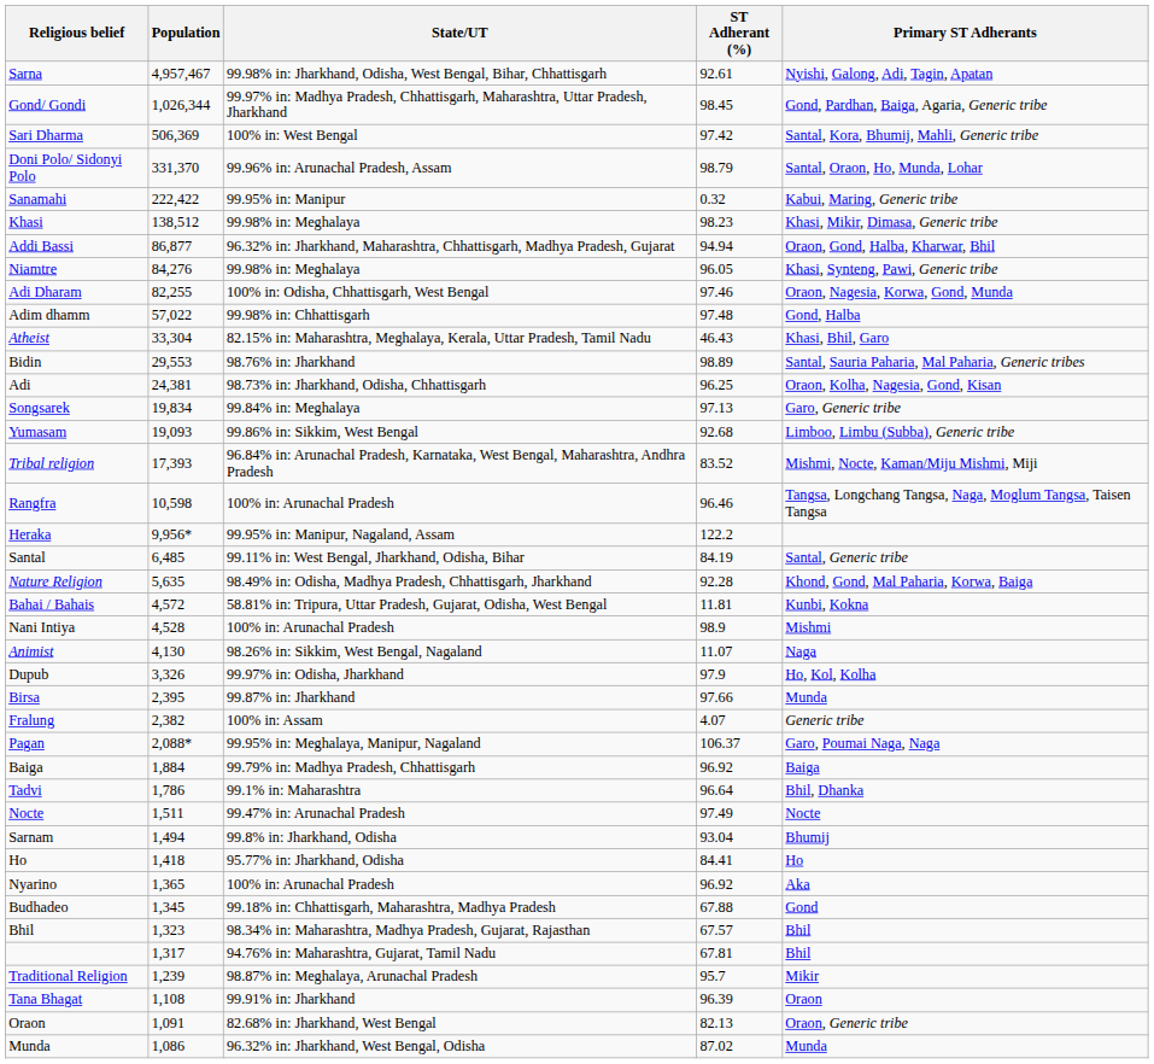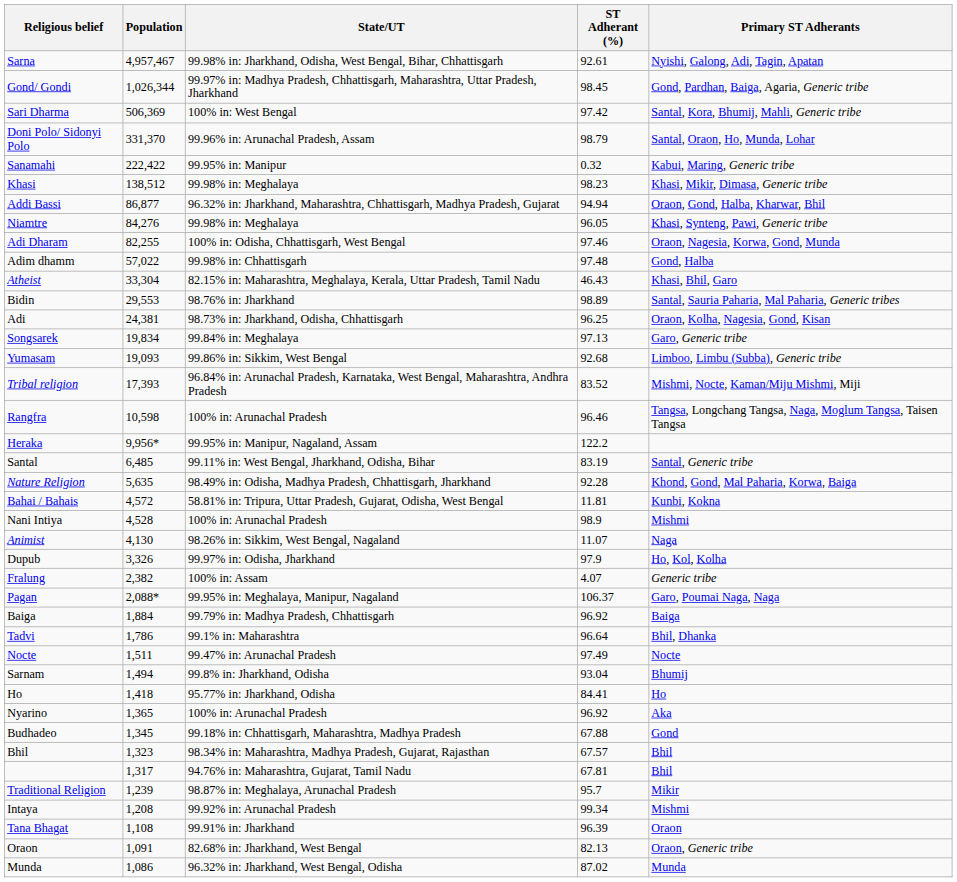 <table class="wikitable static-row-numbers static-row-header-text defaultleft col2right col4center hover-highlight">
 <tr>
 <th>Religious belief</th>
 <th>Population</th>
 <th>State/UT <br></th>
 <th>ST Adherant <br>(%)</th>
 <th>Primary ST Adherants <br></th>
 </tr>
 <tr>
 <td><a href='#'>Sarna</a></td>
 <td>4,957,467</td>
 <td>99.98% in: Jharkhand, Odisha, West Bengal, Bihar, Chhattisgarh</td>
 <td>92.61</td>
 <td><a href='#'>Nyishi</a>, <a href='#'>Galong</a>, <a href='#'>Adi</a>, <a href='#'>Tagin</a>, <a href='#'>Apatan</a></td>
 </tr>
 <tr>
 <td><a href='#'>Gond/ Gondi</a></td>
 <td>1,026,344</td>
 <td>99.97% in: Madhya Pradesh, Chhattisgarh, Maharashtra, Uttar Pradesh, Jharkhand</td>
 <td>98.45</td>
 <td><a href='#'>Gond</a>, <a href='#'>Pardhan</a>, <a href='#'>Baiga</a>, Agaria, <em>Generic tribe</em></td>
 </tr>
 <tr>
 <td><a href='#'>Sari Dharma</a></td>
 <td>506,369</td>
 <td>100% in: West Bengal</td>
 <td>97.42</td>
 <td><a href='#'>Santal</a>, <a href='#'>Kora</a>, <a href='#'>Bhumij</a>, <a href='#'>Mahli</a>, <em>Generic tribe</em></td>
 </tr>
 <tr>
 <td><a href='#'>Doni Polo/ Sidonyi Polo</a></td>
 <td>331,370</td>
 <td>99.96% in: Arunachal Pradesh, Assam</td>
 <td>98.79</td>
 <td><a href='#'>Santal</a>, <a href='#'>Oraon</a>, <a href='#'>Ho</a>, <a href='#'>Munda</a>, <a href='#'>Lohar</a></td>
 </tr>
 <tr>
 <td><a href='#'>Sanamahi</a></td>
 <td>222,422</td>
 <td>99.95% in: Manipur</td>
 <td>0.32</td>
 <td><a href='#'>Kabui</a>, <a href='#'>Maring</a>, <em>Generic tribe</em></td>
 </tr>
 <tr>
 <td><a href='#'>Khasi</a></td>
 <td>138,512</td>
 <td>99.98% in: Meghalaya</td>
 <td>98.23</td>
 <td><a href='#'>Khasi</a>, <a href='#'>Mikir</a>, <a href='#'>Dimasa</a>, <em>Generic tribe</em></td>
 </tr>
 <tr>
 <td><a href='#'>Addi Bassi</a></td>
 <td>86,877</td>
 <td>96.32% in: Jharkhand, Maharashtra, Chhattisgarh, Madhya Pradesh, Gujarat</td>
 <td>94.94</td>
 <td><a href='#'>Oraon</a>, <a href='#'>Gond</a>, <a href='#'>Halba</a>, <a href='#'>Kharwar</a>, <a href='#'>Bhil</a></td>
 </tr>
 <tr>
 <td><a href='#'>Niamtre</a></td>
 <td>84,276</td>
 <td>99.98% in: Meghalaya</td>
 <td>96.05</td>
 <td><a href='#'>Khasi</a>, <a href='#'>Synteng</a>, <a href='#'>Pawi</a>, <em>Generic tribe</em></td>
 </tr>
 <tr>
 <td><a href='#'>Adi Dharam</a></td>
 <td>82,255</td>
 <td>100% in: Odisha, Chhattisgarh, West Bengal</td>
 <td>97.46</td>
 <td><a href='#'>Oraon</a>, <a href='#'>Nagesia</a>, <a href='#'>Korwa</a>, <a href='#'>Gond</a>, <a href='#'>Munda</a></td>
 </tr>
 <tr>
 <td>Adim dhamm</td>
 <td>57,022</td>
 <td>99.98% in: Chhattisgarh</td>
 <td>97.48</td>
 <td><a href='#'>Gond</a>, <a href='#'>Halba</a></td>
 </tr>
 <tr>
 <td><em><a href='#'>Atheist</a></em></td>
 <td>33,304</td>
 <td>82.15% in: Maharashtra, Meghalaya, Kerala, Uttar Pradesh, Tamil Nadu</td>
 <td>46.43</td>
 <td><a href='#'>Khasi</a>, <a href='#'>Bhil</a>, <a href='#'>Garo</a></td>
 </tr>
 <tr>
 <td>Bidin</td>
 <td>29,553</td>
 <td>98.76% in: Jharkhand</td>
 <td>98.89</td>
 <td><a href='#'>Santal</a>, <a href='#'>Sauria Paharia</a>, <a href='#'>Mal Paharia</a>, <em>Generic tribes</em></td>
 </tr>
 <tr>
 <td>Adi</td>
 <td>24,381</td>
 <td>98.73% in: Jharkhand, Odisha, Chhattisgarh</td>
 <td>96.25</td>
 <td><a href='#'>Oraon</a>, <a href='#'>Kolha</a>, <a href='#'>Nagesia</a>, <a href='#'>Gond</a>, <a href='#'>Kisan</a></td>
 </tr>
 <tr>
 <td><a href='#'>Songsarek</a></td>
 <td>19,834</td>
 <td>99.84% in: Meghalaya</td>
 <td>97.13</td>
 <td><a href='#'>Garo</a>, <em>Generic tribe</em></td>
 </tr>
 <tr>
 <td><a href='#'>Yumasam</a></td>
 <td>19,093</td>
 <td>99.86% in: Sikkim, West Bengal</td>
 <td>92.68</td>
 <td><a href='#'>Limboo</a>, <a href='#'>Limbu (Subba)</a>, <em>Generic tribe</em></td>
 </tr>
 <tr>
 <td><em><a href='#'>Tribal religion</a></em></td>
 <td>17,393</td>
 <td>96.84% in: Arunachal Pradesh, Karnataka, West Bengal, Maharashtra, Andhra Pradesh</td>
 <td>83.52</td>
 <td><a href='#'>Mishmi</a>, <a href='#'>Nocte</a>, <a href='#'>Kaman/Miju Mishmi</a>, Miji</td>
 </tr>
 <tr>
 <td><a href='#'>Rangfra</a></td>
 <td>10,598</td>
 <td>100% in: Arunachal Pradesh</td>
 <td>96.46</td>
 <td><a href='#'>Tangsa</a>, Longchang Tangsa, <a href='#'>Naga</a>, <a href='#'>Moglum Tangsa</a>, Taisen Tangsa</td>
 </tr>
 <tr>
 <td><a href='#'>Heraka</a></td>
 <td>9,956*</td>
 <td>99.95% in: Manipur, Nagaland, Assam</td>
 <td>122.2</td>
 <td></td>
 </tr>
 <tr>
 <td>Santal</td>
 <td>6,485</td>
 <td>99.11% in: West Bengal, Jharkhand, Odisha, Bihar</td>
-<td>84.19</td>
+<td>83.19</td>
 <td><a href='#'>Santal</a>, <em>Generic tribe</em></td>
 </tr>
 <tr>
 <td><em><a href='#'>Nature Religion</a></em></td>
 <td>5,635</td>
 <td>98.49% in: Odisha, Madhya Pradesh, Chhattisgarh, Jharkhand</td>
 <td>92.28</td>
 <td><a href='#'>Khond</a>, <a href='#'>Gond</a>, <a href='#'>Mal Paharia</a>, <a href='#'>Korwa</a>, <a href='#'>Baiga</a></td>
 </tr>
 <tr>
 <td><a href='#'>Bahai / Bahais</a></td>
 <td>4,572</td>
 <td>58.81% in: Tripura, Uttar Pradesh, Gujarat, Odisha, West Bengal</td>
 <td>11.81</td>
 <td><a href='#'>Kunbi</a>, <a href='#'>Kokna</a></td>
 </tr>
 <tr>
 <td>Nani Intiya</td>
 <td>4,528</td>
 <td>100% in: Arunachal Pradesh</td>
 <td>98.9</td>
 <td><a href='#'>Mishmi</a></td>
 </tr>
 <tr>
 <td><em><a href='#'>Animist</a></em></td>
 <td>4,130</td>
 <td>98.26% in: Sikkim, West Bengal, Nagaland</td>
 <td>11.07</td>
 <td><a href='#'>Naga</a></td>
 </tr>
 <tr>
 <td>Dupub</td>
 <td>3,326</td>
 <td>99.97% in: Odisha, Jharkhand</td>
 <td>97.9</td>
 <td><a href='#'>Ho</a>, <a href='#'>Kol</a>, <a href='#'>Kolha</a></td>
-</tr>
-<tr>
-<td><a href='#'>Birsa</a></td>
-<td>2,395</td>
-<td>99.87% in: Jharkhand</td>
-<td>97.66</td>
-<td><a href='#'>Munda</a></td>
 </tr>
 <tr>
 <td><a href='#'>Fralung</a></td>
 <td>2,382</td>
 <td>100% in: Assam</td>
 <td>4.07</td>
 <td><em>Generic tribe</em></td>
 </tr>
 <tr>
 <td><a href='#'>Pagan</a></td>
 <td>2,088*</td>
 <td>99.95% in: Meghalaya, Manipur, Nagaland</td>
 <td>106.37</td>
 <td><a href='#'>Garo</a>, <a href='#'>Poumai Naga</a>, <a href='#'>Naga</a></td>
 </tr>
 <tr>
 <td>Baiga</td>
 <td>1,884</td>
 <td>99.79% in: Madhya Pradesh, Chhattisgarh</td>
 <td>96.92</td>
 <td><a href='#'>Baiga</a></td>
 </tr>
 <tr>
 <td><a href='#'>Tadvi</a></td>
 <td>1,786</td>
 <td>99.1% in: Maharashtra</td>
 <td>96.64</td>
 <td><a href='#'>Bhil</a>, <a href='#'>Dhanka</a></td>
 </tr>
 <tr>
 <td><a href='#'>Nocte</a></td>
 <td>1,511</td>
 <td>99.47% in: Arunachal Pradesh</td>
 <td>97.49</td>
 <td><a href='#'>Nocte</a></td>
 </tr>
 <tr>
 <td>Sarnam</td>
 <td>1,494</td>
 <td>99.8% in: Jharkhand, Odisha</td>
 <td>93.04</td>
 <td><a href='#'>Bhumij</a></td>
 </tr>
 <tr>
 <td>Ho</td>
 <td>1,418</td>
 <td>95.77% in: Jharkhand, Odisha</td>
 <td>84.41</td>
 <td><a href='#'>Ho</a></td>
 </tr>
 <tr>
 <td>Nyarino</td>
 <td>1,365</td>
 <td>100% in: Arunachal Pradesh</td>
 <td>96.92</td>
 <td><a href='#'>Aka</a></td>
 </tr>
 <tr>
 <td>Budhadeo</td>
 <td>1,345</td>
 <td>99.18% in: Chhattisgarh, Maharashtra, Madhya Pradesh</td>
 <td>67.88</td>
 <td><a href='#'>Gond</a></td>
 </tr>
 <tr>
 <td>Bhil</td>
 <td>1,323</td>
 <td>98.34% in: Maharashtra, Madhya Pradesh, Gujarat, Rajasthan</td>
 <td>67.57</td>
 <td><a href='#'>Bhil</a></td>
 </tr>
 <tr>
 <td></td>
 <td>1,317</td>
 <td>94.76% in: Maharashtra, Gujarat, Tamil Nadu</td>
 <td>67.81</td>
 <td><a href='#'>Bhil</a></td>
 </tr>
 <tr>
 <td><a href='#'>Traditional Religion</a></td>
 <td>1,239</td>
 <td>98.87% in: Meghalaya, Arunachal Pradesh</td>
 <td>95.7</td>
 <td><a href='#'>Mikir</a></td>
 </tr>
 <tr>
+<td>Intaya</td>
+<td>1,208</td>
+<td>99.92% in: Arunachal Pradesh</td>
+<td>99.34</td>
+<td><a href='#'>Mishmi</a></td>
+</tr>
+<tr>
 <td><a href='#'>Tana Bhagat</a></td>
 <td>1,108</td>
 <td>99.91% in: Jharkhand</td>
 <td>96.39</td>
 <td><a href='#'>Oraon</a></td>
 </tr>
 <tr>
 <td>Oraon</td>
 <td>1,091</td>
 <td>82.68% in: Jharkhand, West Bengal</td>
 <td>82.13</td>
 <td><a href='#'>Oraon</a>, <em>Generic tribe</em></td>
 </tr>
 <tr>
 <td>Munda</td>
 <td>1,086</td>
 <td>96.32% in: Jharkhand, West Bengal, Odisha</td>
 <td>87.02</td>
 <td><a href='#'>Munda</a></td>
 </tr>
 </table>
